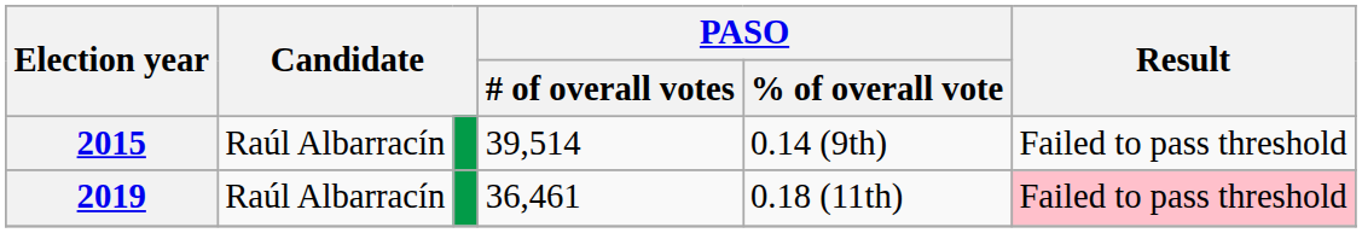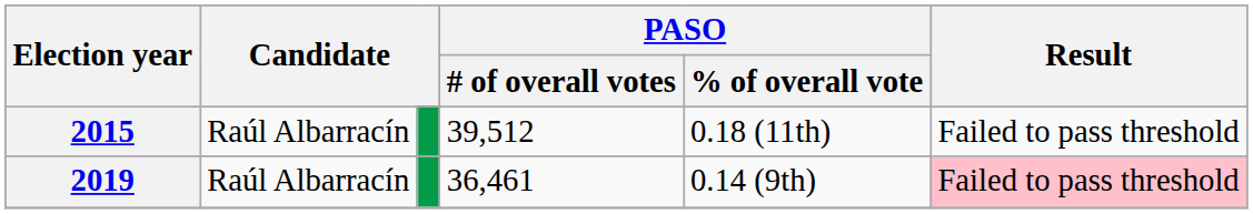 <table class=wikitable>
 <tr>
 <th rowspan=2>Election year</th>
 <th rowspan=2 colspan=2>Candidate</th>
 <th colspan=2><a href='#'>PASO</a></th>
 <th rowspan=2>Result</th>
 </tr>
 <tr>
 <th># of overall votes</th>
 <th>% of overall vote</th>
 </tr>
 <tr>
 <th><a href='#'>2015</a></th>
 <td>Raúl Albarracín</td>
 <td bgcolor=#029b48> </td>
-<td>39,514</td>
-<td>0.14 (9th)</td>
+<td>39,512</td>
+<td>0.18 (11th)</td>
 <td> Failed to pass threshold</td>
 </tr>
 <tr>
 <th><a href='#'>2019</a></th>
 <td>Raúl Albarracín</td>
 <td bgcolor=#029b48> </td>
 <td>36,461</td>
-<td>0.18 (11th)</td>
+<td>0.14 (9th)</td>
 <td style="background: pink;"> Failed to pass threshold</td>
 </tr>
 <tr>
 </tr>
 </table>
